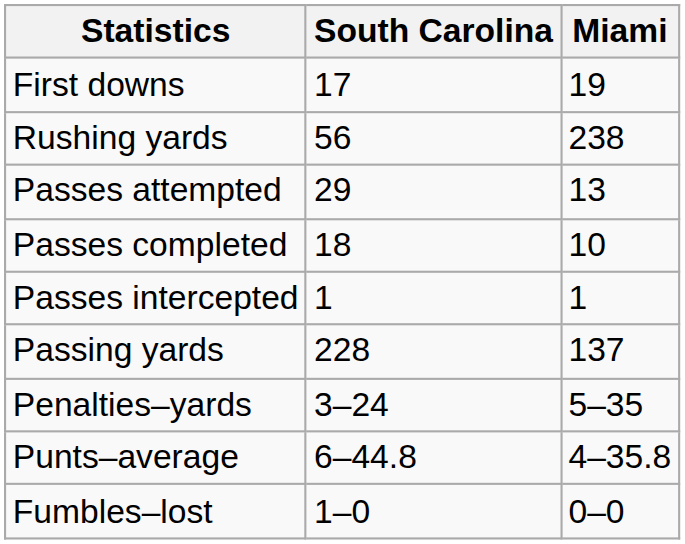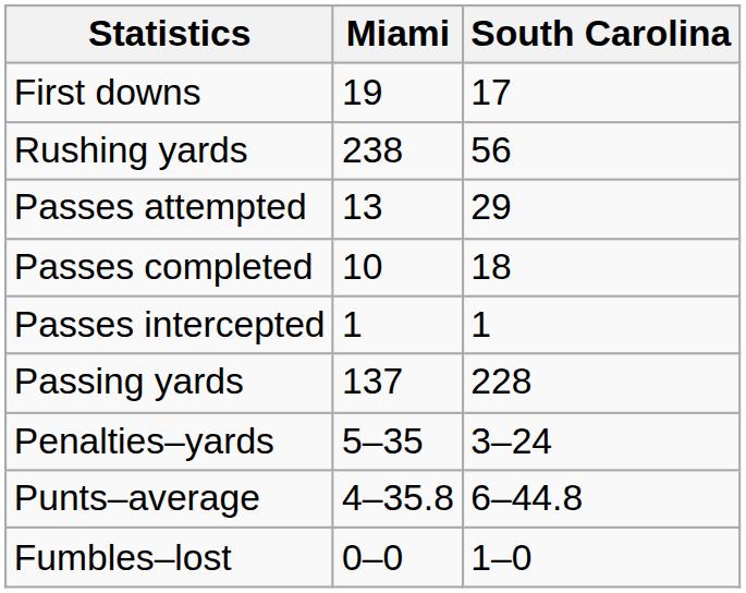 <table class="wikitable">
 <tr>
 <th>Statistics</th>
+<th>Miami</th>
 <th>South Carolina</th>
-<th>Miami</th>
 </tr>
 <tr>
 <td>First downs</td>
+<td>19</td>
 <td>17</td>
-<td>19</td>
 </tr>
 <tr>
 <td>Rushing yards</td>
+<td>238</td>
 <td>56</td>
-<td>238</td>
 </tr>
 <tr>
 <td>Passes attempted</td>
+<td>13</td>
 <td>29</td>
-<td>13</td>
 </tr>
 <tr>
 <td>Passes completed</td>
+<td>10</td>
 <td>18</td>
-<td>10</td>
 </tr>
 <tr>
 <td>Passes intercepted</td>
 <td>1</td>
 <td>1</td>
 </tr>
 <tr>
 <td>Passing yards</td>
+<td>137</td>
 <td>228</td>
-<td>137</td>
 </tr>
 <tr>
 <td>Penalties–yards</td>
+<td>5–35</td>
 <td>3–24</td>
-<td>5–35</td>
 </tr>
 <tr>
 <td>Punts–average</td>
+<td>4–35.8</td>
 <td>6–44.8</td>
-<td>4–35.8</td>
 </tr>
 <tr>
 <td>Fumbles–lost</td>
+<td>0–0</td>
 <td>1–0</td>
-<td>0–0</td>
 </tr>
 </table>
